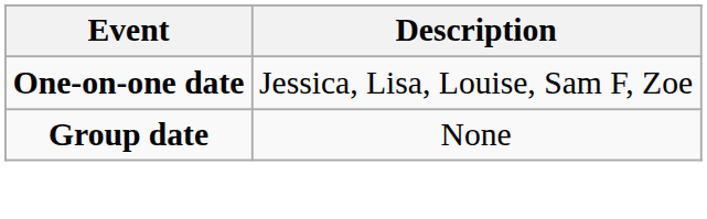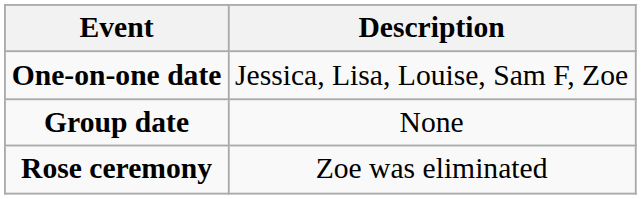 <table class="wikitable sortable" style="text-align:center;">
 <tr>
 <th>Event</th>
 <th>Description</th>
 </tr>
 <tr>
 <td><strong>One-on-one date</strong></td>
 <td>Jessica, Lisa, Louise, Sam F, Zoe</td>
 </tr>
 <tr>
 <td><strong>Group date</strong></td>
 <td>None</td>
 </tr>
+<tr>
+<td><strong>Rose ceremony</strong></td>
+<td>Zoe was eliminated</td>
+</tr>
 </table>
